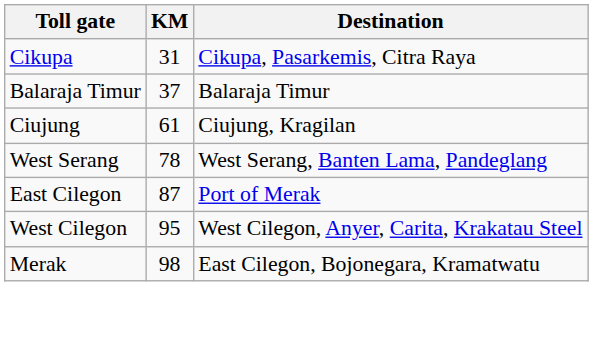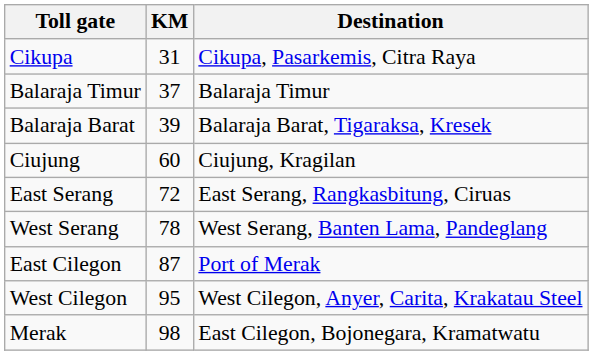 <table class="wikitable sortable">
 <tr>
 <th>Toll gate</th>
 <th>KM</th>
 <th>Destination</th>
 </tr>
 <tr>
 <td><a href='#'>Cikupa</a></td>
 <td align="center">31</td>
 <td><a href='#'>Cikupa</a>, <a href='#'>Pasarkemis</a>, Citra Raya</td>
 </tr>
 <tr>
 <td>Balaraja Timur</td>
 <td align="center">37</td>
 <td>Balaraja Timur</td>
 </tr>
 <tr>
+<td>Balaraja Barat</td>
+<td align="center">39</td>
+<td>Balaraja Barat, <a href='#'>Tigaraksa</a>, <a href='#'>Kresek</a></td>
+</tr>
+<tr>
 <td>Ciujung</td>
-<td align="center">61</td>
+<td align="center">60</td>
 <td>Ciujung, Kragilan</td>
+</tr>
+<tr>
+<td>East Serang</td>
+<td align="center">72</td>
+<td>East Serang, <a href='#'>Rangkasbitung</a>, Ciruas</td>
 </tr>
 <tr>
 <td>West Serang</td>
 <td align="center">78</td>
 <td>West Serang, <a href='#'>Banten Lama</a>, <a href='#'>Pandeglang</a></td>
 </tr>
 <tr>
 <td>East Cilegon</td>
 <td align="center">87</td>
 <td><a href='#'>Port of Merak</a></td>
 </tr>
 <tr>
 <td>West Cilegon</td>
 <td align="center">95</td>
 <td>West Cilegon, <a href='#'>Anyer</a>, <a href='#'>Carita</a>, <a href='#'>Krakatau Steel</a></td>
 </tr>
 <tr>
 <td>Merak</td>
 <td align="center">98</td>
 <td>East Cilegon, Bojonegara, Kramatwatu</td>
 </tr>
 </table>
